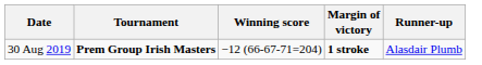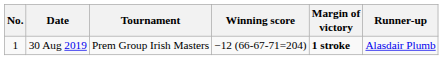 <table class="wikitable" style="font-size:95%;">
 <tr>
+<th>No.</th>
 <th>Date</th>
 <th>Tournament</th>
 <th>Winning score</th>
 <th>Margin of<br>victory</th>
 <th>Runner-up</th>
 </tr>
 <tr>
+<td align=center>1</td>
 <td align=right>30 Aug <a href='#'>2019</a></td>
-<td><strong>Prem Group Irish Masters</strong></td>
+<td>Prem Group Irish Masters</td>
 <td>−12 (66-67-71=204)</td>
 <td><strong>1 stroke</strong></td>
 <td> <a href='#'>Alasdair Plumb</a></td>
 </tr>
 </table>
